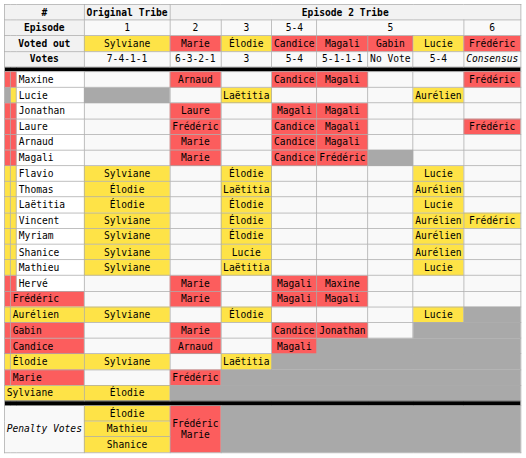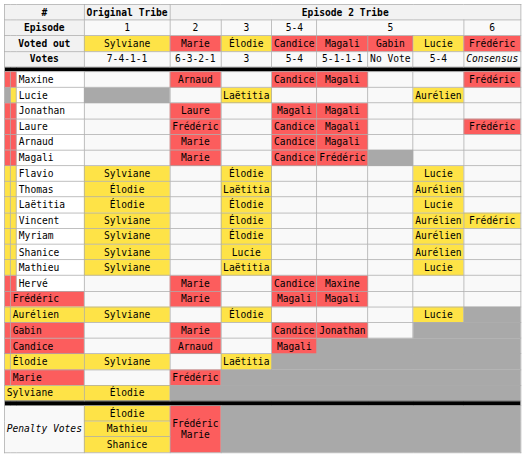 <table class="wikitable" text-align:center;">
 <tr>
 <th colspan="3">#</th>
 <th colspan="1">Original Tribe</th>
 <th colspan="7">Episode 2 Tribe</th>
 </tr>
 <tr>
 <th colspan="3" align="left">Episode</th>
 <td align="center">1</td>
 <td align="center">2</td>
 <td align="center">3</td>
 <td align="center">5-4</td>
 <td colspan="3" align="center">5</td>
 <td align="center">6</td>
 </tr>
 <tr>
 <th colspan="3" align="left">Voted out</th>
 <td align="center" bgcolor="fee347">Sylviane</td>
 <td align="center" bgcolor="fc5d5d">Marie</td>
 <td align="center" bgcolor="fee347">Élodie</td>
 <td align="center" bgcolor="fc5d5d">Candice</td>
 <td align="center" bgcolor="fc5d5d">Magali</td>
 <td align="center" bgcolor="fc5d5d">Gabin</td>
 <td bgcolor="fee347" align="center">Lucie</td>
 <td align="center" bgcolor="fc5d5d">Frédéric</td>
 </tr>
 <tr>
 <th colspan="3" align="left">Votes</th>
 <td align="center">7-4-1-1</td>
 <td align="center">6-3-2-1</td>
 <td align="center">3</td>
 <td align="center">5-4</td>
 <td align="center">5-1-1-1</td>
 <td align="center">No Vote</td>
 <td align="center">5-4</td>
 <td align="center"><em>Consensus</em></td>
 </tr>
 <tr>
 <td colspan="20" bgcolor="#000000"></td>
 </tr>
 <tr>
 <td bgcolor="fc5d5d" align="left"></td>
 <td bgcolor="fc5d5d" align="left"></td>
 <td bgcolor="white" align="left">Maxine</td>
 <td></td>
 <td bgcolor="fc5d5d" align="center">Arnaud</td>
 <td></td>
 <td bgcolor="fc5d5d" align="center">Candice</td>
 <td bgcolor="fc5d5d" align="center">Magali</td>
 <td></td>
 <td></td>
 <td bgcolor="fc5d5d" align="center"><span>Frédéric</span></td>
 </tr>
 <tr>
 <td bgcolor="darkgray" align="left"></td>
 <td bgcolor="fee347" align="left"></td>
 <td bgcolor="white" align="left">Lucie</td>
 <td bgcolor="darkgrey"></td>
 <td></td>
 <td bgcolor="fee347" align="center">Laëtitia</td>
 <td></td>
 <td></td>
 <td></td>
 <td bgcolor="fee347" align="center">Aurélien</td>
 <td></td>
 </tr>
 <tr>
 <td bgcolor="fc5d5d" align="left"></td>
 <td bgcolor="fc5d5d" align="left"></td>
 <td bgcolor="white" align="left">Jonathan</td>
 <td></td>
 <td bgcolor="fc5d5d" align="center">Laure</td>
 <td></td>
 <td bgcolor="fc5d5d" align="center">Magali</td>
 <td bgcolor="fc5d5d" align="center">Magali</td>
 <td></td>
 <td></td>
 <td></td>
 </tr>
 <tr>
 <td bgcolor="fc5d5d" align="left"></td>
 <td bgcolor="fc5d5d" align="left"></td>
 <td bgcolor="white" align="left">Laure</td>
 <td></td>
 <td bgcolor="fc5d5d" align="center">Frédéric</td>
 <td></td>
 <td bgcolor="fc5d5d" align="center">Candice</td>
 <td bgcolor="fc5d5d" align="center">Magali</td>
 <td></td>
 <td></td>
 <td bgcolor="fc5d5d" align="center"><span>Frédéric</span></td>
 </tr>
 <tr>
 <td bgcolor="fc5d5d" align="left"></td>
 <td bgcolor="fc5d5d" align="left"></td>
 <td bgcolor="white" align="left">Arnaud</td>
 <td></td>
 <td bgcolor="fc5d5d" align="center">Marie</td>
 <td></td>
 <td bgcolor="fc5d5d" align="center">Candice</td>
 <td bgcolor="fc5d5d" align="center">Magali</td>
 <td></td>
 <td></td>
 <td></td>
 </tr>
 <tr>
 <td bgcolor="fc5d5d" align="left"></td>
 <td bgcolor="fc5d5d" align="left"></td>
 <td bgcolor="white" align="left">Magali</td>
 <td></td>
 <td bgcolor="fc5d5d" align="center">Marie</td>
 <td></td>
 <td bgcolor="fc5d5d" align="center">Candice</td>
 <td bgcolor="fc5d5d" align="center">Frédéric</td>
 <td bgcolor="darkgrey" align="center"></td>
 <td></td>
 <td></td>
 </tr>
 <tr>
 <td bgcolor="fee347" align="left"></td>
 <td bgcolor="fee347" align="left"></td>
 <td bgcolor="white" align="left">Flavio</td>
 <td bgcolor="fee347" align="center">Sylviane</td>
 <td></td>
 <td bgcolor="fee347" align="center">Élodie</td>
 <td></td>
 <td></td>
 <td></td>
 <td bgcolor="fee347" align="center">Lucie</td>
 <td></td>
 </tr>
 <tr>
 <td bgcolor="fee347" align="left"></td>
 <td bgcolor="fee347" align="left"></td>
 <td bgcolor="white" align="left">Thomas</td>
 <td bgcolor="fee347" align="center">Élodie</td>
 <td></td>
 <td bgcolor="fee347" align="center">Laëtitia</td>
 <td></td>
 <td></td>
 <td></td>
 <td bgcolor="fee347" align="center">Aurélien</td>
 <td></td>
 </tr>
 <tr>
 <td bgcolor="fee347" align="left"></td>
 <td bgcolor="fee347" align="left"></td>
 <td bgcolor="white" align="left">Laëtitia</td>
 <td bgcolor="fee347" align="center">Élodie</td>
 <td></td>
 <td bgcolor="fee347" align="center">Élodie</td>
 <td></td>
 <td></td>
 <td></td>
 <td bgcolor="fee347" align="center">Lucie</td>
 <td></td>
 </tr>
 <tr>
 <td bgcolor="fee347" align="left"></td>
 <td bgcolor="fee347" align="left"></td>
 <td bgcolor="white" align="left">Vincent</td>
 <td bgcolor="fee347" align="center">Sylviane</td>
 <td></td>
 <td bgcolor="fee347" align="center">Élodie</td>
 <td></td>
 <td></td>
 <td></td>
 <td bgcolor="fee347" align="center">Aurélien</td>
 <td bgcolor="fee347" align="center"><span>Frédéric</span></td>
 </tr>
 <tr>
 <td bgcolor="fee347" align="left"></td>
 <td bgcolor="fee347" align="left"></td>
 <td bgcolor="white" align="left">Myriam</td>
 <td bgcolor="fee347" align="center">Sylviane</td>
 <td></td>
 <td bgcolor="fee347" align="center">Élodie</td>
 <td></td>
 <td></td>
 <td></td>
 <td bgcolor="fee347" align="center">Aurélien</td>
 <td></td>
 </tr>
 <tr>
 <td bgcolor="fee347" align="left"></td>
 <td bgcolor="fee347" align="left"></td>
 <td bgcolor="white" align="left">Shanice</td>
 <td bgcolor="fee347" align="center">Sylviane</td>
 <td></td>
 <td bgcolor="fee347" align="center">Lucie</td>
 <td></td>
 <td></td>
 <td></td>
 <td bgcolor="fee347" align="center">Aurélien</td>
 <td></td>
 </tr>
 <tr>
 <td bgcolor="fee347" align="left"></td>
 <td bgcolor="fee347" align="left"></td>
 <td bgcolor="white" align="left">Mathieu</td>
 <td bgcolor="fee347" align="center">Sylviane</td>
 <td></td>
 <td bgcolor="fee347" align="center">Laëtitia</td>
 <td></td>
 <td></td>
 <td></td>
 <td bgcolor="fee347" align="center">Lucie</td>
 <td></td>
 </tr>
 <tr>
 <td bgcolor="fc5d5d" align="left"></td>
 <td bgcolor="fc5d5d" align="left"></td>
 <td bgcolor="white" align="left">Hervé</td>
 <td></td>
 <td bgcolor="fc5d5d" align="center">Marie</td>
 <td></td>
-<td bgcolor="fc5d5d" align="center">Magali</td>
+<td align="center" bgcolor="fc5d5d">Candice</td>
 <td bgcolor="fc5d5d" align="center">Maxine</td>
 <td></td>
 <td></td>
 <td></td>
 </tr>
 <tr>
 <td bgcolor="fc5d5d" align="left"></td>
 <td bgcolor="fc5d5d" align="left" colspan="2">Frédéric</td>
 <td></td>
 <td bgcolor="fc5d5d" align="center">Marie</td>
 <td></td>
 <td bgcolor="fc5d5d" align="center">Magali</td>
 <td bgcolor="fc5d5d" align="center">Magali</td>
 <td></td>
 <td></td>
 <td></td>
 </tr>
 <tr>
 <td bgcolor="fee347" align="left"></td>
 <td bgcolor="fee347" align="left" colspan="2">Aurélien</td>
 <td bgcolor="fee347" align="center">Sylviane</td>
 <td></td>
 <td bgcolor="fee347" align="center">Élodie</td>
 <td></td>
 <td></td>
 <td></td>
 <td bgcolor="fee347" align="center">Lucie</td>
 <td colspan="13" bgcolor="darkgrey"></td>
 </tr>
 <tr>
 <td bgcolor="fc5d5d" align="left"></td>
 <td bgcolor="fc5d5d" align="left" colspan="2">Gabin</td>
 <td></td>
 <td bgcolor="fc5d5d" align="center">Marie</td>
 <td></td>
 <td bgcolor="fc5d5d" align="center">Candice</td>
 <td bgcolor="fc5d5d" align="center">Jonathan</td>
 <td></td>
 <td colspan="14" bgcolor="darkgrey"></td>
 </tr>
 <tr>
 <td bgcolor="fc5d5d" align="left"></td>
 <td bgcolor="fc5d5d" align="left" colspan="2">Candice</td>
 <td></td>
 <td bgcolor="fc5d5d" align="center">Arnaud</td>
 <td></td>
 <td bgcolor="fc5d5d" align="center">Magali</td>
 <td colspan="16" bgcolor="darkgrey"></td>
 </tr>
 <tr>
 <td bgcolor="fee347" align="left"></td>
 <td bgcolor="fee347" align="left" colspan="2">Élodie</td>
 <td bgcolor="fee347" align="center">Sylviane</td>
 <td></td>
 <td bgcolor="fee347" align="center">Laëtitia</td>
 <td colspan="17" bgcolor="darkgrey"></td>
 </tr>
 <tr>
 <td bgcolor="fc5d5d" align="left"></td>
 <td bgcolor="fc5d5d" align="left" colspan="2">Marie</td>
 <td></td>
 <td bgcolor="fc5d5d" align="center">Frédéric</td>
 <td colspan="18" bgcolor="darkgrey"></td>
 </tr>
 <tr>
 <td bgcolor="fee347" align="left" colspan="3">Sylviane</td>
 <td bgcolor="fee347" align="center">Élodie</td>
 <td colspan="19" bgcolor="darkgrey"></td>
 </tr>
 <tr>
 <td colspan="20" bgcolor="#000000"></td>
 </tr>
 <tr>
 <td colspan="3" rowspan="3"><em>Penalty Votes</em></td>
 <td bgcolor="fee347" align="center">Élodie</td>
 <td rowspan="3" bgcolor="fc5d5d" align="center">Frédéric<br>Marie</td>
 <td rowspan="3" colspan="18" bgcolor="darkgrey"></td>
 </tr>
 <tr>
 <td bgcolor="fee347" align="center">Mathieu</td>
 </tr>
 <tr>
 <td bgcolor="fee347" align="center">Shanice</td>
 </tr>
 </table>
